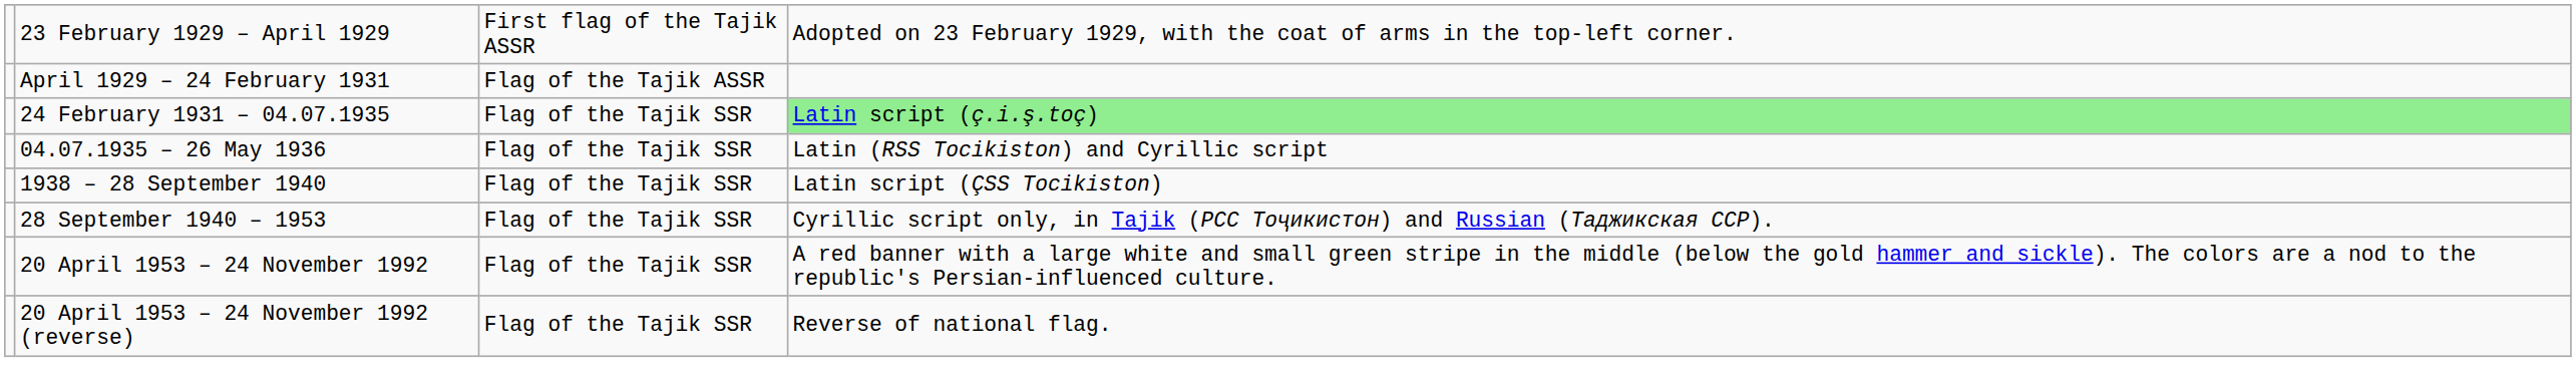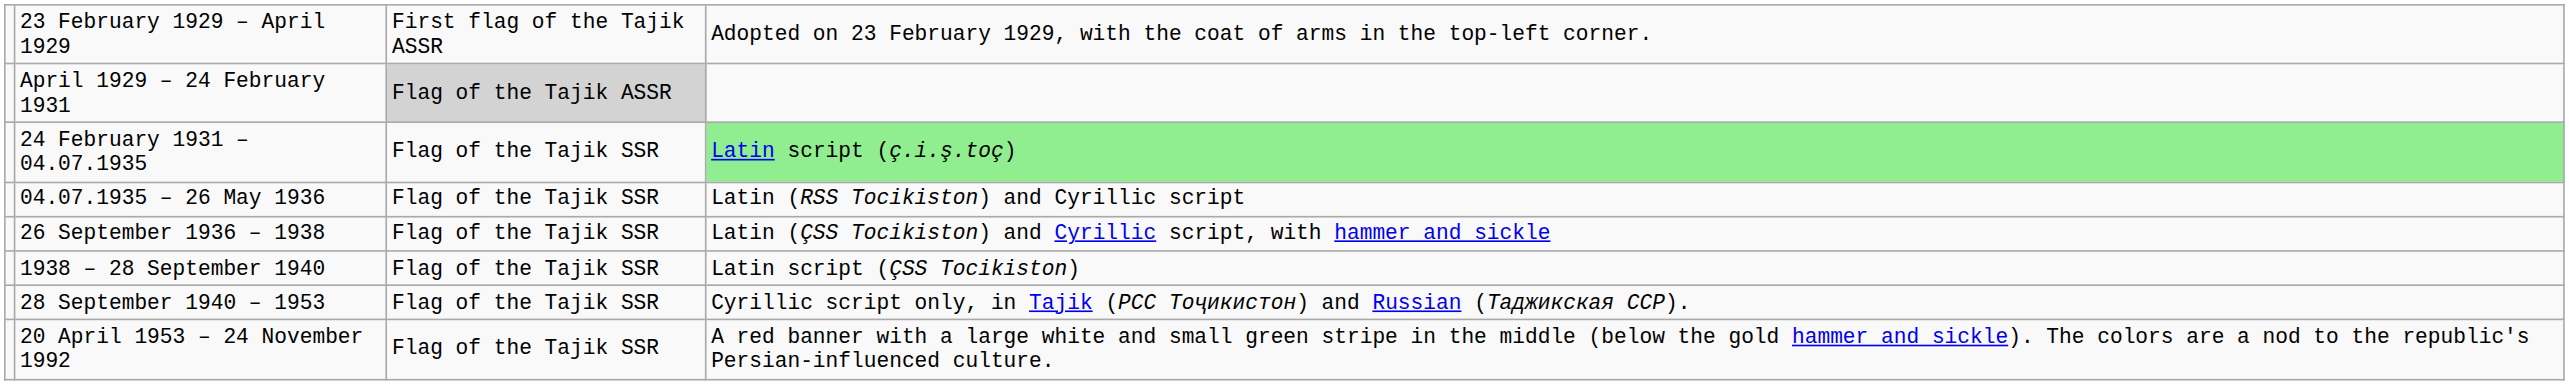 <table class="wikitable">
 <tr>
 <td></td>
 <td>23 February 1929 – April 1929</td>
 <td>First flag of the Tajik ASSR</td>
 <td>Adopted on 23 February 1929, with the coat of arms in the top-left corner.</td>
 </tr>
 <tr>
 <td></td>
 <td>April 1929 – 24 February 1931</td>
-<td>Flag of the Tajik ASSR</td>
+<td style="background: lightgrey;">Flag of the Tajik ASSR</td>
 <td></td>
 </tr>
 <tr>
 <td></td>
 <td>24 February 1931 – 04.07.1935</td>
 <td>Flag of the Tajik SSR</td>
 <td style="background: lightgreen;"><a href='#'>Latin</a> script (<em>ç.i.ş.toç</em>)</td>
 </tr>
 <tr>
 <td></td>
 <td>04.07.1935 – 26 May 1936</td>
 <td>Flag of the Tajik SSR</td>
 <td>Latin (<em>RSS Tocikiston</em>) and Cyrillic script</td>
+</tr>
+<tr>
+<td></td>
+<td>26 September 1936 – 1938</td>
+<td>Flag of the Tajik SSR</td>
+<td>Latin (<em>ÇSS Tocikiston</em>) and <a href='#'>Cyrillic</a> script, with <a href='#'>hammer and sickle</a></td>
 </tr>
 <tr>
 <td></td>
 <td>1938 – 28 September 1940</td>
 <td>Flag of the Tajik SSR</td>
 <td>Latin script (<em>ÇSS Tocikiston</em>)</td>
 </tr>
 <tr>
 <td></td>
 <td>28 September 1940 – 1953</td>
 <td>Flag of the Tajik SSR</td>
 <td>Cyrillic script only, in <a href='#'>Tajik</a> (<em>РСС Тоҷикистон</em>) and <a href='#'>Russian</a> (<em>Таджикская ССР</em>).</td>
 </tr>
 <tr>
 <td></td>
 <td>20 April 1953 – 24 November 1992</td>
 <td>Flag of the Tajik SSR</td>
 <td>A red banner with a large white and small green stripe in the middle (below the gold <a href='#'>hammer and sickle</a>). The colors are a nod to the republic's Persian-influenced culture.</td>
 </tr>
-<tr>
-<td></td>
-<td>20 April 1953 – 24 November 1992 (reverse)</td>
-<td>Flag of the Tajik SSR</td>
-<td>Reverse of national flag.</td>
-</tr>
 </table>
